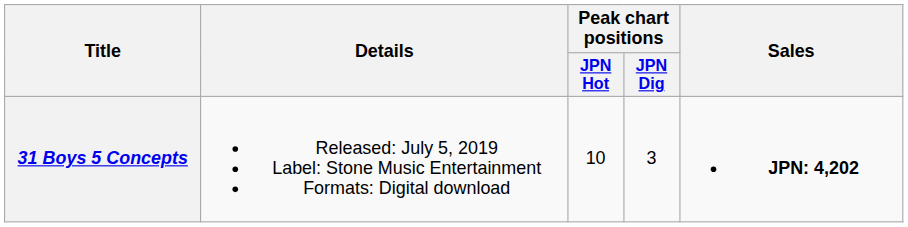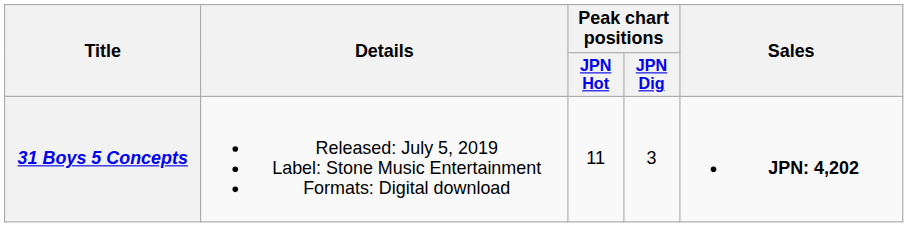 <table class="wikitable plainrowheaders" style="text-align:center;">
 <tr>
 <th scope="col" rowspan="2" style="width:10.5em;">Title</th>
 <th scope="col" rowspan="2" style="width:20em;">Details</th>
 <th scope="col" colspan="2">Peak chart positions</th>
 <th scope="col" rowspan="2" style="width:12em;">Sales</th>
 </tr>
 <tr>
 <th scope="col" style="width:3em;font-size:90%;"><a href='#'>JPN Hot</a><br></th>
 <th scope="col" style="width:3em;font-size:90%;"><a href='#'>JPN Dig</a><br></th>
 </tr>
 <tr>
 <th scope="row"><em><a href='#'>31 Boys 5 Concepts</a></em></th>
 <td><br><ul><li>Released: July 5, 2019</li><li>Label: Stone Music Entertainment</li><li>Formats: Digital download</li></ul></td>
-<td>10</td>
+<td>11</td>
 <td>3</td>
 <td><strong><br><ul><li>JPN: 4,202</li></ul></strong></td>
 </tr>
 </table>
